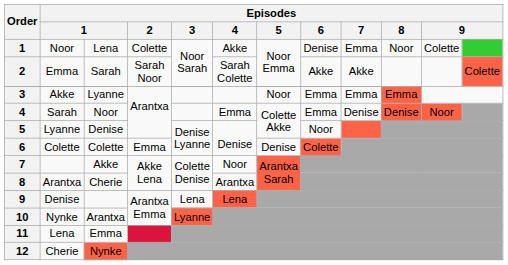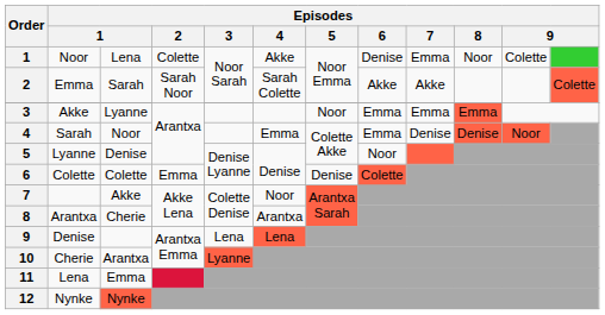 <table class="wikitable" style="text-align:center; font-size:92%">
 <tr>
 <th rowspan="2">Order</th>
 <th colspan="11">Episodes</th>
 </tr>
 <tr>
 <th colspan=2>1</th>
 <th>2</th>
 <th>3</th>
 <th>4</th>
 <th>5</th>
 <th>6</th>
 <th>7</th>
 <th>8</th>
 <th colspan=2>9</th>
 </tr>
 <tr>
 <th>1</th>
 <td>Noor</td>
 <td>Lena</td>
 <td>Colette</td>
 <td rowspan="2">Noor<br>Sarah</td>
 <td>Akke</td>
 <td rowspan="2">Noor<br>Emma</td>
 <td>Denise</td>
 <td>Emma</td>
 <td>Noor</td>
 <td>Colette</td>
 <td style="background:limegreen;"></td>
 </tr>
 <tr>
 <th>2</th>
 <td>Emma</td>
 <td>Sarah</td>
 <td rowspan="2">Sarah<br>Noor</td>
 <td rowspan="2">Sarah<br>Colette</td>
 <td>Akke</td>
 <td>Akke</td>
 <td></td>
 <td></td>
 <td style="background:tomato;">Colette</td>
 </tr>
 <tr>
 </tr>
 <tr>
 <th>3</th>
 <td>Akke</td>
 <td>Lyanne</td>
 <td rowspan="3">Arantxa<br><br></td>
 <td></td>
 <td></td>
 <td>Noor</td>
 <td>Emma</td>
 <td>Emma</td>
 <td style="background:tomato;">Emma</td>
 </tr>
 <tr>
 <th>4</th>
 <td>Sarah</td>
 <td>Noor</td>
 <td></td>
 <td>Emma</td>
 <td rowspan="2">Colette<br>Akke</td>
 <td>Emma</td>
 <td>Denise</td>
 <td style="background:tomato;">Denise</td>
 <td style="background:tomato;">Noor</td>
 <td colspan="1" style="background:darkgrey"></td>
 </tr>
 <tr>
 <th>5</th>
 <td>Lyanne</td>
 <td>Denise</td>
 <td rowspan="2">Denise<br>Lyanne</td>
 <td rowspan="2"><br>Denise</td>
 <td>Noor</td>
 <td style="background:tomato;"></td>
 <td colspan="3" style="background:darkgrey"></td>
 </tr>
 <tr>
 <th>6</th>
 <td>Colette</td>
 <td>Colette</td>
 <td>Emma</td>
 <td>Denise</td>
 <td style="background:tomato;">Colette</td>
 <td colspan="4" style="background:darkgrey"></td>
 </tr>
 <tr>
 <th>7</th>
 <td></td>
 <td>Akke</td>
 <td rowspan="2">Akke<br>Lena</td>
 <td rowspan="2">Colette<br>Denise</td>
 <td>Noor</td>
 <td rowspan="2" style="background:tomato;">Arantxa<br>Sarah</td>
 <td colspan="5" style="background:darkgrey"></td>
 </tr>
 <tr>
 <th>8</th>
 <td>Arantxa</td>
 <td>Cherie</td>
 <td>Arantxa</td>
 <td colspan="5" style="background:darkgrey"></td>
 </tr>
 <tr>
 <th>9</th>
 <td>Denise</td>
 <td></td>
 <td rowspan="2">Arantxa<br>Emma</td>
 <td>Lena</td>
 <td style="background:tomato;">Lena</td>
 <td colspan="6" style="background:darkgrey"></td>
 </tr>
 <tr>
 <th>10</th>
-<td>Nynke</td>
+<td>Cherie</td>
 <td>Arantxa</td>
 <td style="background:tomato;">Lyanne</td>
 <td colspan="7" style="background:darkgrey"></td>
 </tr>
 <tr>
 <th>11</th>
 <td>Lena</td>
 <td>Emma</td>
 <td style="background:crimson;"></td>
 <td colspan="8" style="background:darkgrey"></td>
 </tr>
 <tr>
 <th>12</th>
-<td>Cherie</td>
+<td>Nynke</td>
 <td style="background:tomato;">Nynke</td>
 <td colspan="9" style="background:darkgrey"></td>
 </tr>
 </table>
